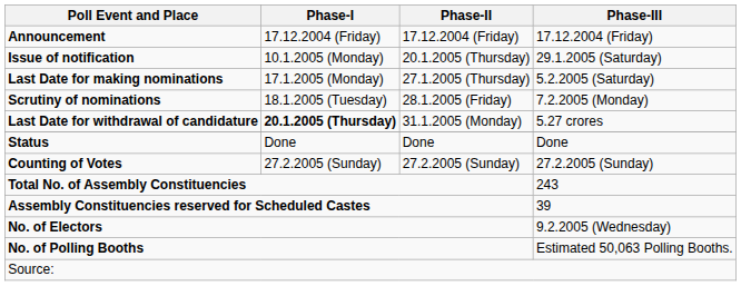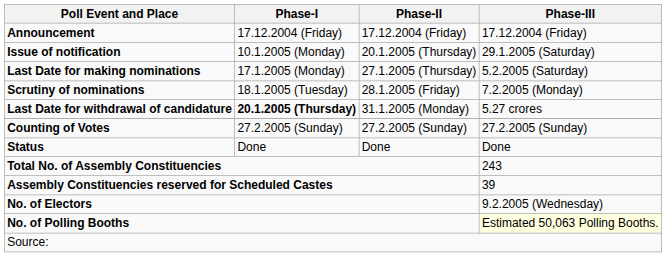 <table class="wikitable">
 <tr>
 <th>Poll Event and Place</th>
 <th>Phase-I</th>
 <th>Phase-II</th>
 <th>Phase-III</th>
 </tr>
 <tr>
 <td><strong>Announcement</strong></td>
 <td>17.12.2004 (Friday)</td>
 <td>17.12.2004 (Friday)</td>
 <td>17.12.2004 (Friday)</td>
 </tr>
 <tr>
 <td><strong>Issue of notification</strong></td>
 <td>10.1.2005 (Monday)</td>
 <td>20.1.2005 (Thursday)</td>
 <td>29.1.2005 (Saturday)</td>
 </tr>
 <tr>
 <td><strong>Last Date for making nominations</strong></td>
 <td>17.1.2005 (Monday)</td>
 <td>27.1.2005 (Thursday)</td>
 <td>5.2.2005 (Saturday)</td>
 </tr>
 <tr>
 <td><strong>Scrutiny of nominations</strong></td>
 <td>18.1.2005 (Tuesday)</td>
 <td>28.1.2005 (Friday)</td>
 <td>7.2.2005 (Monday)</td>
 </tr>
 <tr>
 <td><strong>Last Date for withdrawal of candidature</strong></td>
 <td><strong>20.1.2005 (Thursday)</strong></td>
 <td>31.1.2005 (Monday)</td>
 <td>5.27 crores</td>
 </tr>
 <tr>
 </tr>
 <tr>
+<td><strong>Counting of Votes</strong></td>
+<td>27.2.2005 (Sunday)</td>
+<td>27.2.2005 (Sunday)</td>
+<td>27.2.2005 (Sunday)</td>
+</tr>
+<tr>
 <td><strong>Status</strong></td>
 <td>Done</td>
 <td>Done</td>
 <td>Done</td>
-</tr>
-<tr>
-<td><strong>Counting of Votes</strong></td>
-<td>27.2.2005 (Sunday)</td>
-<td>27.2.2005 (Sunday)</td>
-<td>27.2.2005 (Sunday)</td>
 </tr>
 <tr>
 <td colspan=3><strong>Total No. of Assembly Constituencies </strong></td>
 <td>243</td>
 </tr>
 <tr>
 <td colspan=3><strong>Assembly Constituencies reserved for Scheduled Castes</strong></td>
 <td>39</td>
 </tr>
 <tr>
 <td colspan=3><strong>No. of Electors</strong></td>
 <td>9.2.2005 (Wednesday)</td>
 </tr>
 <tr>
 <td colspan=3><strong>No. of Polling Booths </strong></td>
-<td>Estimated  50,063 Polling Booths.</td>
+<td style="background: lightyellow;">Estimated  50,063 Polling Booths.</td>
 </tr>
 <tr>
 <td colspan=4>Source: </td>
 </tr>
 </table>
